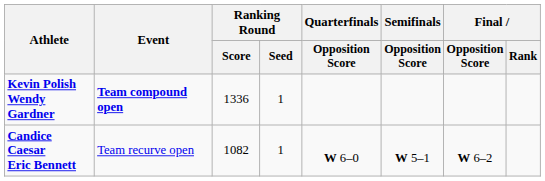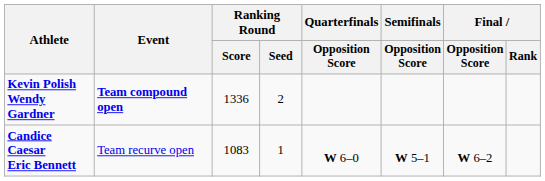 <table class=wikitable style=font-size:90%;text-align:center>
 <tr>
 <th rowspan=2>Athlete</th>
 <th rowspan=2>Event</th>
 <th colspan=2>Ranking Round</th>
 <th>Quarterfinals</th>
 <th>Semifinals</th>
 <th colspan=2>Final / </th>
 </tr>
 <tr style=font-size:95%>
 <th>Score</th>
 <th>Seed</th>
 <th>Opposition<br>Score</th>
 <th>Opposition<br>Score</th>
 <th>Opposition<br>Score</th>
 <th>Rank</th>
 </tr>
 <tr>
 <td align="left"><strong><a href='#'>Kevin Polish</a><br><a href='#'>Wendy Gardner</a></strong></td>
 <td align="left"><strong><a href='#'>Team compound open</a></strong></td>
 <td>1336</td>
-<td>1</td>
+<td>2</td>
 <td></td>
 <td><br></td>
 <td><br></td>
 <td></td>
 </tr>
 <tr>
 <td align="left"><strong><a href='#'>Candice Caesar</a><br><a href='#'>Eric Bennett</a></strong></td>
 <td align="left"><a href='#'>Team recurve open</a></td>
-<td>1082</td>
+<td>1083</td>
 <td>1</td>
 <td><br><strong>W</strong> 6–0</td>
 <td><br><strong>W</strong> 5–1</td>
 <td><br><strong>W</strong> 6–2</td>
 <td></td>
 </tr>
 </table>
